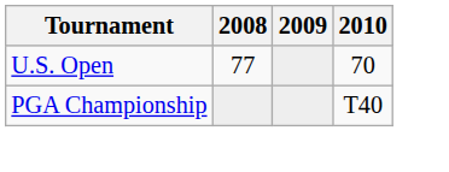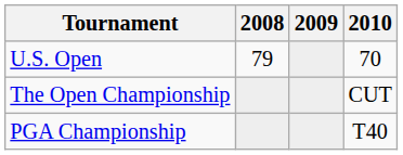 <table class="wikitable" style="font-size:95%;text-align:center;">
 <tr>
 <th>Tournament</th>
 <th>2008</th>
 <th>2009</th>
 <th>2010</th>
 </tr>
 <tr>
 <td align=left><a href='#'>U.S. Open</a></td>
-<td>77</td>
+<td>79</td>
 <td style="background:#eeeeee;"></td>
 <td>70</td>
+</tr>
+<tr>
+<td align=left><a href='#'>The Open Championship</a></td>
+<td style="background:#eeeeee;"></td>
+<td style="background:#eeeeee;"></td>
+<td>CUT</td>
 </tr>
 <tr>
 <td align=left><a href='#'>PGA Championship</a></td>
 <td style="background:#eeeeee;"></td>
 <td style="background:#eeeeee;"></td>
 <td>T40</td>
 </tr>
 </table>
